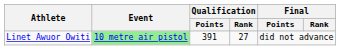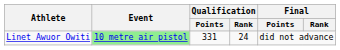 <table class="wikitable" style="font-size:90%">
 <tr>
 <th rowspan=2>Athlete</th>
 <th rowspan=2>Event</th>
 <th colspan=2>Qualification</th>
 <th colspan=2>Final</th>
 </tr>
 <tr style="font-size:95%">
 <th>Points</th>
 <th>Rank</th>
 <th>Points</th>
 <th>Rank</th>
 </tr>
 <tr align=center>
 <td align=left><a href='#'>Linet Awuor Owiti</a></td>
 <td align=left style="background: lightgreen;"><a href='#'>10 metre air pistol</a></td>
-<td>391</td>
-<td>27</td>
+<td>331</td>
+<td>24</td>
 <td colspan=2>did not advance</td>
 </tr>
 </table>
